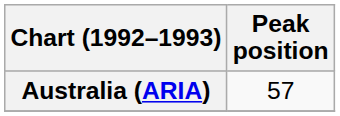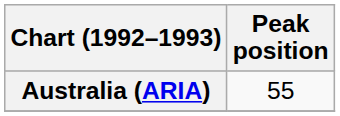 <table class="wikitable sortable plainrowheaders" style="text-align:center">
 <tr>
 <th>Chart (1992–1993)</th>
 <th>Peak<br>position</th>
 </tr>
 <tr>
 <th scope="row">Australia (<a href='#'>ARIA</a>)</th>
-<td>57</td>
+<td>55</td>
 </tr>
 <tr>
 </tr>
 <tr>
 </tr>
 <tr>
 </tr>
 </table>
